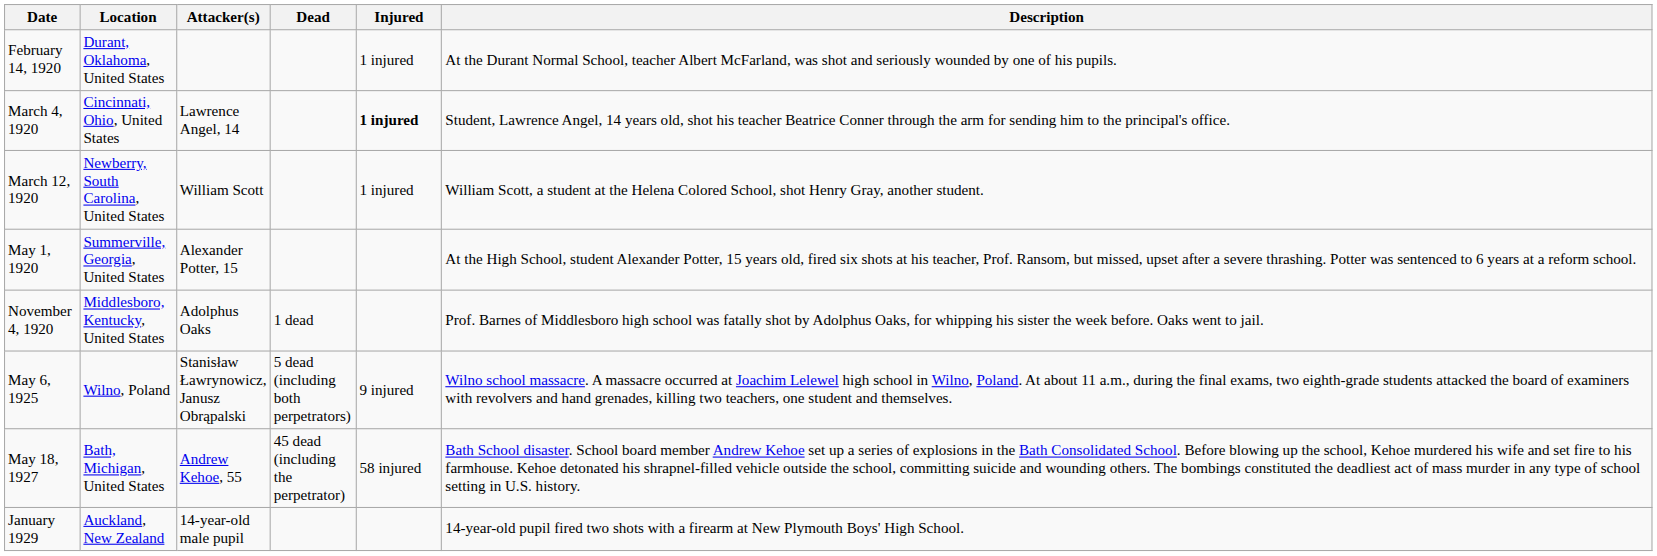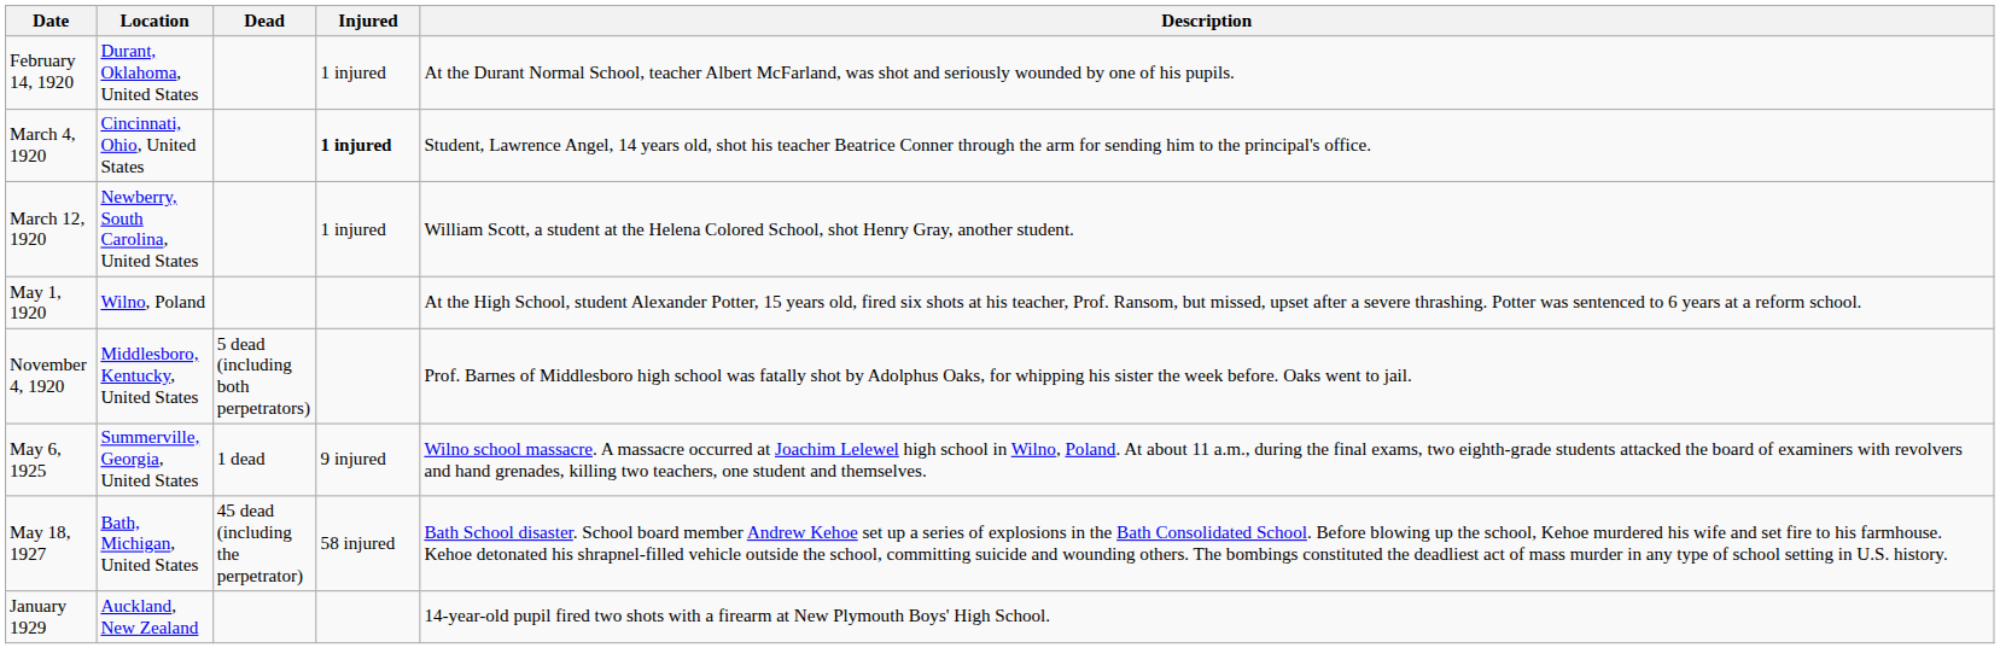 <table class="wikitable sortable" style="font-size:90%;">
 <tr>
 <th style="width:65px;">Date</th>
 <th style="width:85px;">Location</th>
-<th style="width:75px;">Attacker(s)</th>
 <th data-sort-type="number" style="width:75px;">Dead</th>
 <th data-sort-type="number" style="width:75px;">Injured</th>
 <th>Description</th>
 </tr>
 <tr>
 <td>February 14, 1920</td>
 <td><a href='#'>Durant, Oklahoma</a>, United States</td>
 <td></td>
-<td></td>
 <td>1 injured</td>
 <td>At the Durant Normal School, teacher Albert McFarland, was shot and seriously wounded by one of his pupils.</td>
 </tr>
 <tr>
 <td>March 4, 1920</td>
 <td><a href='#'>Cincinnati, Ohio</a>, United States</td>
-<td>Lawrence Angel, 14</td>
 <td></td>
 <td><strong>1 injured</strong></td>
 <td>Student, Lawrence Angel, 14 years old, shot his teacher Beatrice Conner through the arm for sending him to the principal's office.</td>
 </tr>
 <tr>
 <td>March 12, 1920</td>
 <td><a href='#'>Newberry, South Carolina</a>, United States</td>
-<td>William Scott</td>
 <td></td>
 <td>1 injured</td>
 <td>William Scott, a student at the Helena Colored School, shot Henry Gray, another student.</td>
 </tr>
 <tr>
 <td>May 1, 1920</td>
-<td><a href='#'>Summerville, Georgia</a>, United States</td>
-<td>Alexander Potter, 15</td>
+<td><a href='#'>Wilno</a>, Poland</td>
 <td></td>
 <td></td>
 <td>At the High School, student Alexander Potter, 15 years old, fired six shots at his teacher, Prof. Ransom, but missed, upset after a severe thrashing. Potter was sentenced to 6 years at a reform school.</td>
 </tr>
 <tr>
 <td>November 4, 1920</td>
 <td><a href='#'>Middlesboro, Kentucky</a>, United States</td>
-<td>Adolphus Oaks</td>
-<td>1 dead</td>
+<td>5 dead (including both perpetrators)</td>
 <td></td>
 <td>Prof. Barnes of Middlesboro high school was fatally shot by Adolphus Oaks, for whipping his sister the week before. Oaks went to jail.</td>
 </tr>
 <tr>
 <td>May 6, 1925</td>
-<td><a href='#'>Wilno</a>, Poland</td>
-<td>Stanisław Ławrynowicz, Janusz Obrąpalski</td>
-<td>5 dead (including both perpetrators)</td>
+<td><a href='#'>Summerville, Georgia</a>, United States</td>
+<td>1 dead</td>
 <td>9 injured</td>
 <td><a href='#'>Wilno school massacre</a>. A massacre occurred at <a href='#'>Joachim Lelewel</a> high school in <a href='#'>Wilno</a>, <a href='#'>Poland</a>. At about 11 a.m., during the final exams, two eighth-grade students attacked the board of examiners with revolvers and hand grenades, killing two teachers, one student and themselves.</td>
 </tr>
 <tr>
 <td>May 18, 1927</td>
 <td><a href='#'>Bath, Michigan</a>, United States</td>
-<td><a href='#'>Andrew Kehoe</a>, 55</td>
 <td>45 dead (including the perpetrator)</td>
 <td>58 injured</td>
 <td><a href='#'>Bath School disaster</a>. School board member <a href='#'>Andrew Kehoe</a> set up a series of explosions in the <a href='#'>Bath Consolidated School</a>.  Before blowing up the school, Kehoe murdered his wife and set fire to his farmhouse.  Kehoe detonated his shrapnel-filled vehicle outside the school, committing suicide and wounding others. The bombings constituted the deadliest act of mass murder in any type of school setting in U.S. history.</td>
 </tr>
 <tr>
 <td>January 1929</td>
 <td><a href='#'>Auckland</a>, <a href='#'>New Zealand</a></td>
-<td>14-year-old male pupil</td>
 <td></td>
 <td></td>
 <td>14-year-old pupil fired two shots with a firearm at New Plymouth Boys' High School.</td>
 </tr>
 </table>
